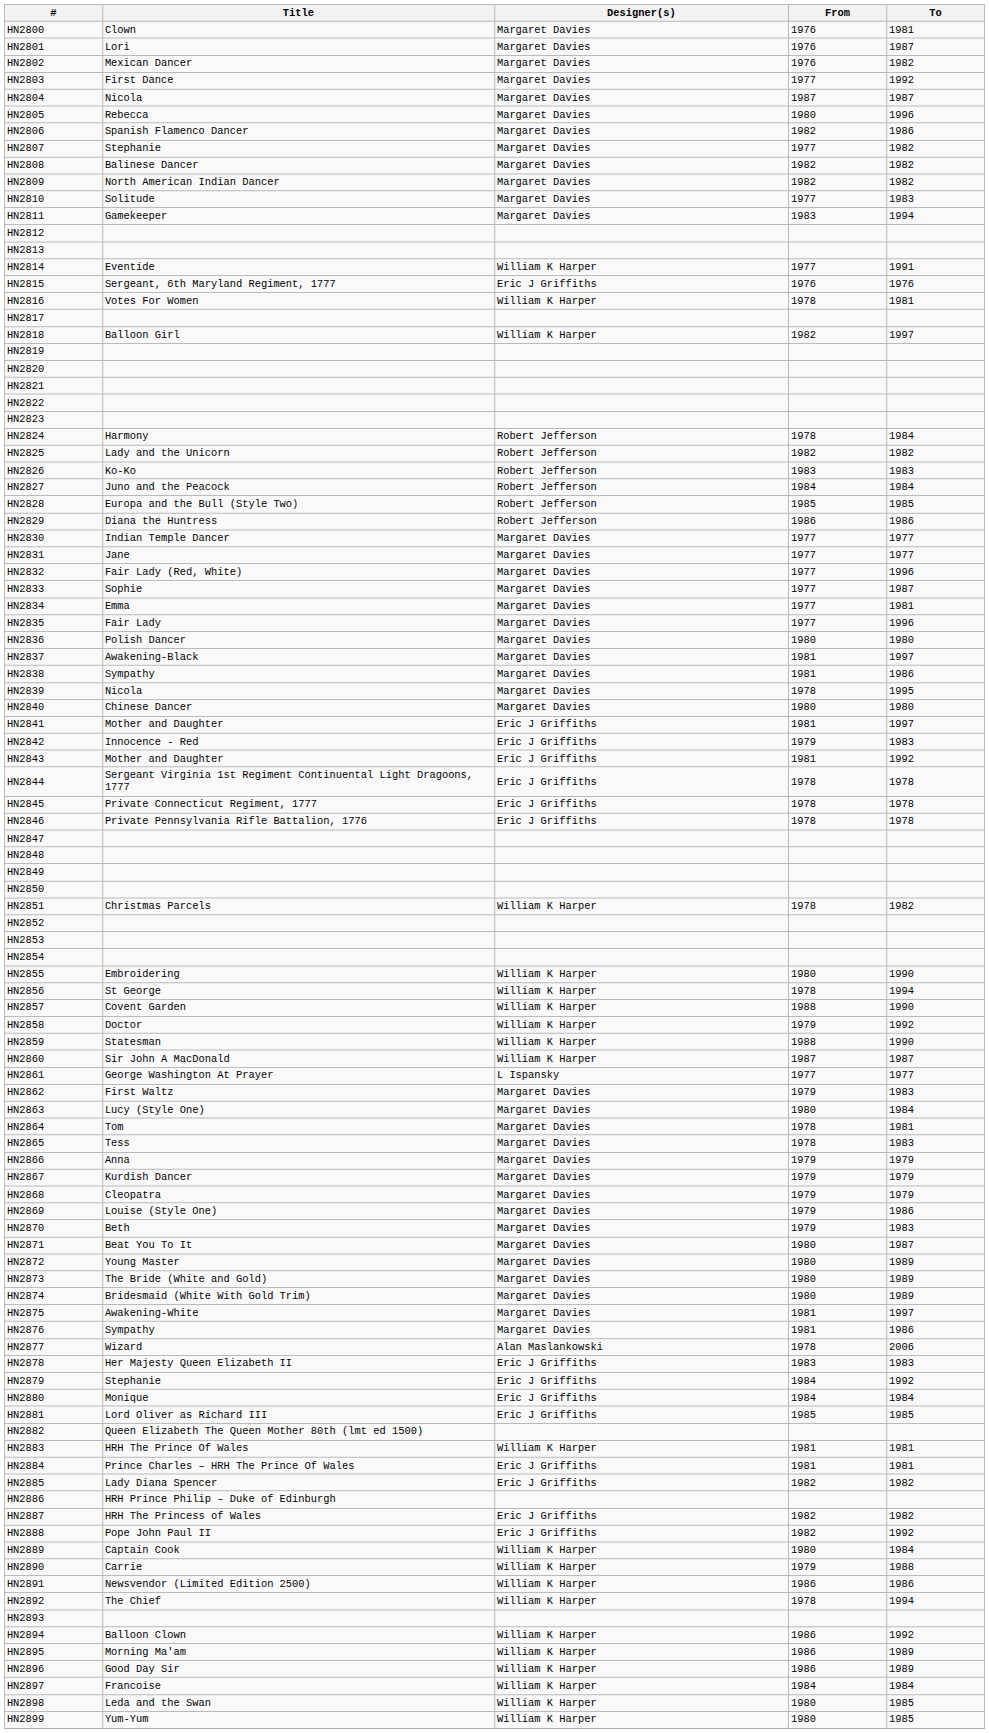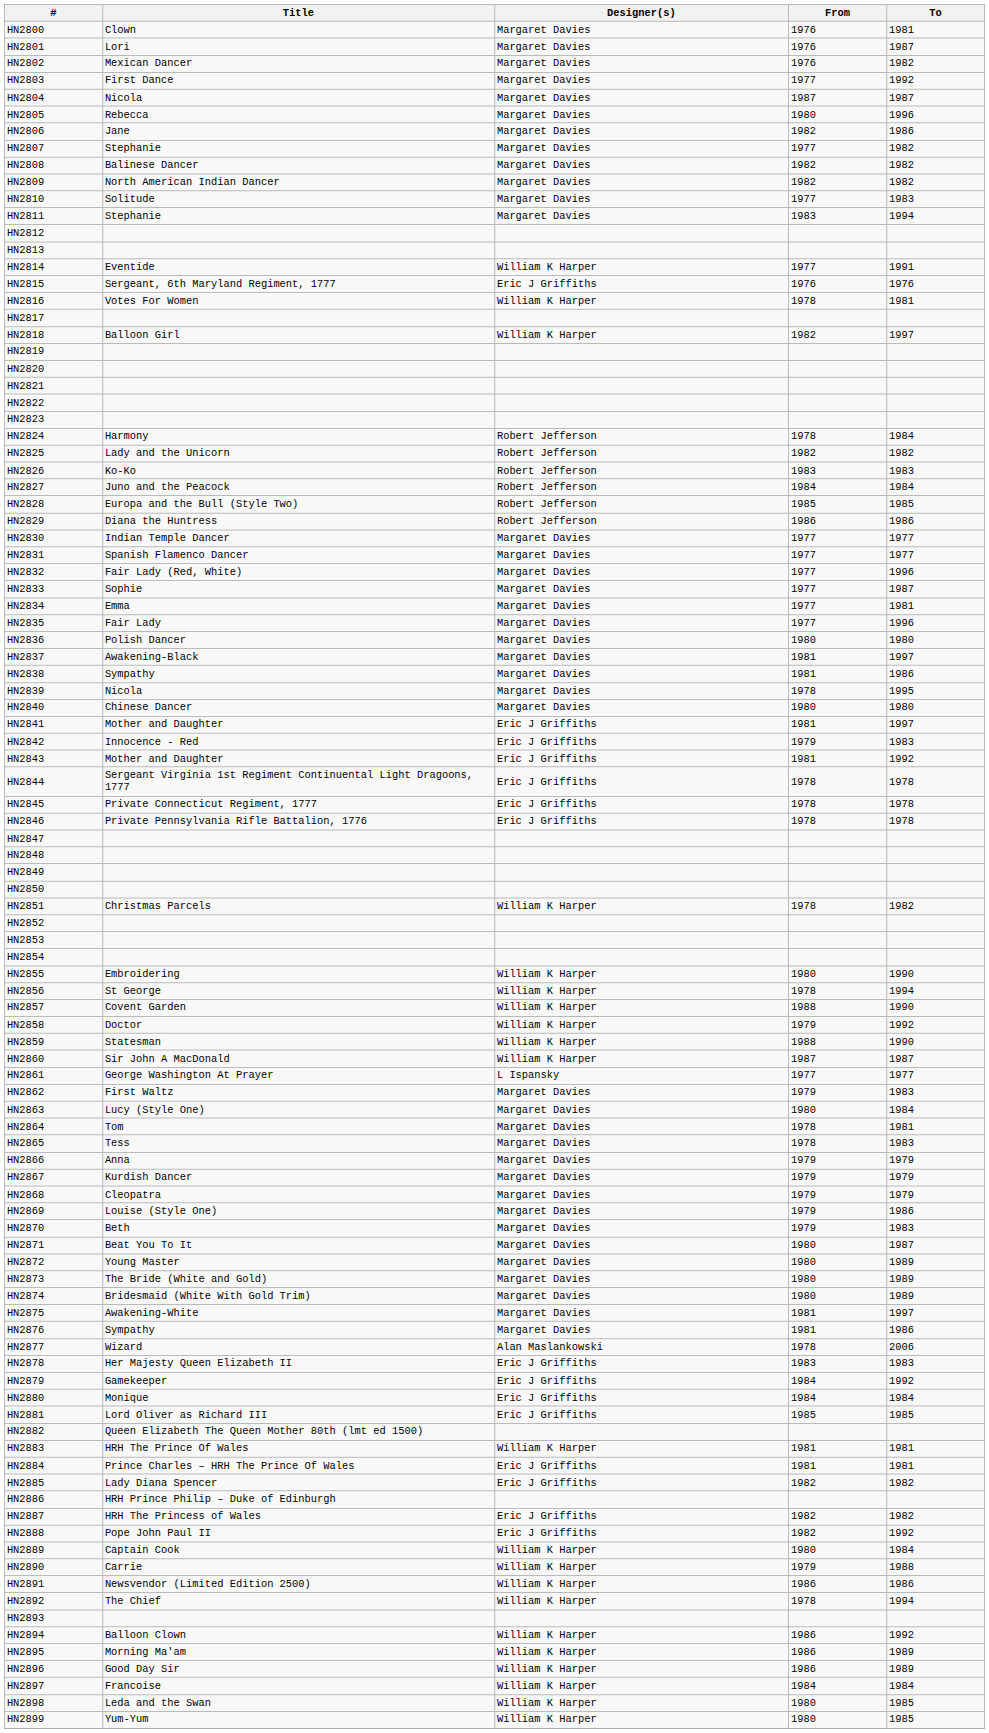 <table class="wikitable collapsible" width="97%" border="1" cellpadding="1" cellspacing="0" align="centre">
 <tr>
 <th width=10%>#</th>
 <th width=40%>Title</th>
 <th width=30%>Designer(s)</th>
 <th width=10%>From</th>
 <th width=10%>To</th>
 </tr>
 <tr>
 <td>HN2800</td>
 <td>Clown</td>
 <td>Margaret Davies</td>
 <td>1976</td>
 <td>1981</td>
 </tr>
 <tr>
 <td>HN2801</td>
 <td>Lori</td>
 <td>Margaret Davies</td>
 <td>1976</td>
 <td>1987</td>
 </tr>
 <tr>
 <td>HN2802</td>
 <td>Mexican Dancer</td>
 <td>Margaret Davies</td>
 <td>1976</td>
 <td>1982</td>
 </tr>
 <tr>
 <td>HN2803</td>
 <td>First Dance</td>
 <td>Margaret Davies</td>
 <td>1977</td>
 <td>1992</td>
 </tr>
 <tr>
 <td>HN2804</td>
 <td>Nicola</td>
 <td>Margaret Davies</td>
 <td>1987</td>
 <td>1987</td>
 </tr>
 <tr>
 <td>HN2805</td>
 <td>Rebecca</td>
 <td>Margaret Davies</td>
 <td>1980</td>
 <td>1996</td>
 </tr>
 <tr>
 <td>HN2806</td>
-<td>Spanish Flamenco Dancer</td>
+<td>Jane</td>
 <td>Margaret Davies</td>
 <td>1982</td>
 <td>1986</td>
 </tr>
 <tr>
 <td>HN2807</td>
 <td>Stephanie</td>
 <td>Margaret Davies</td>
 <td>1977</td>
 <td>1982</td>
 </tr>
 <tr>
 <td>HN2808</td>
 <td>Balinese Dancer</td>
 <td>Margaret Davies</td>
 <td>1982</td>
 <td>1982</td>
 </tr>
 <tr>
 <td>HN2809</td>
 <td>North American Indian Dancer</td>
 <td>Margaret Davies</td>
 <td>1982</td>
 <td>1982</td>
 </tr>
 <tr>
 <td>HN2810</td>
 <td>Solitude</td>
 <td>Margaret Davies</td>
 <td>1977</td>
 <td>1983</td>
 </tr>
 <tr>
 <td>HN2811</td>
-<td>Gamekeeper</td>
+<td>Stephanie</td>
 <td>Margaret Davies</td>
 <td>1983</td>
 <td>1994</td>
 </tr>
 <tr>
 <td>HN2812</td>
 <td></td>
 <td></td>
 <td></td>
 <td></td>
 </tr>
 <tr>
 <td>HN2813</td>
 <td></td>
 <td></td>
 <td></td>
 <td></td>
 </tr>
 <tr>
 <td>HN2814</td>
 <td>Eventide</td>
 <td>William K Harper</td>
 <td>1977</td>
 <td>1991</td>
 </tr>
 <tr>
 <td>HN2815</td>
 <td>Sergeant, 6th Maryland Regiment, 1777</td>
 <td>Eric J Griffiths</td>
 <td>1976</td>
 <td>1976</td>
 </tr>
 <tr>
 <td>HN2816</td>
 <td>Votes For Women</td>
 <td>William K Harper</td>
 <td>1978</td>
 <td>1981</td>
 </tr>
 <tr>
 <td>HN2817</td>
 <td></td>
 <td></td>
 <td></td>
 <td></td>
 </tr>
 <tr>
 <td>HN2818</td>
 <td>Balloon Girl</td>
 <td>William K Harper</td>
 <td>1982</td>
 <td>1997</td>
 </tr>
 <tr>
 <td>HN2819</td>
 <td></td>
 <td></td>
 <td></td>
 <td></td>
 </tr>
 <tr>
 <td>HN2820</td>
 <td></td>
 <td></td>
 <td></td>
 <td></td>
 </tr>
 <tr>
 <td>HN2821</td>
 <td></td>
 <td></td>
 <td></td>
 <td></td>
 </tr>
 <tr>
 <td>HN2822</td>
 <td></td>
 <td></td>
 <td></td>
 <td></td>
 </tr>
 <tr>
 <td>HN2823</td>
 <td></td>
 <td></td>
 <td></td>
 <td></td>
 </tr>
 <tr>
 <td>HN2824</td>
 <td>Harmony</td>
 <td>Robert Jefferson</td>
 <td>1978</td>
 <td>1984</td>
 </tr>
 <tr>
 <td>HN2825</td>
 <td>Lady and the Unicorn</td>
 <td>Robert Jefferson</td>
 <td>1982</td>
 <td>1982</td>
 </tr>
 <tr>
 <td>HN2826</td>
 <td>Ko-Ko</td>
 <td>Robert Jefferson</td>
 <td>1983</td>
 <td>1983</td>
 </tr>
 <tr>
 <td>HN2827</td>
 <td>Juno and the Peacock</td>
 <td>Robert Jefferson</td>
 <td>1984</td>
 <td>1984</td>
 </tr>
 <tr>
 <td>HN2828</td>
 <td>Europa and the Bull (Style Two)</td>
 <td>Robert Jefferson</td>
 <td>1985</td>
 <td>1985</td>
 </tr>
 <tr>
 <td>HN2829</td>
 <td>Diana the Huntress</td>
 <td>Robert Jefferson</td>
 <td>1986</td>
 <td>1986</td>
 </tr>
 <tr>
 <td>HN2830</td>
 <td>Indian Temple Dancer</td>
 <td>Margaret Davies</td>
 <td>1977</td>
 <td>1977</td>
 </tr>
 <tr>
 <td>HN2831</td>
-<td>Jane</td>
+<td>Spanish Flamenco Dancer</td>
 <td>Margaret Davies</td>
 <td>1977</td>
 <td>1977</td>
 </tr>
 <tr>
 <td>HN2832</td>
 <td>Fair Lady (Red, White)</td>
 <td>Margaret Davies</td>
 <td>1977</td>
 <td>1996</td>
 </tr>
 <tr>
 <td>HN2833</td>
 <td>Sophie</td>
 <td>Margaret Davies</td>
 <td>1977</td>
 <td>1987</td>
 </tr>
 <tr>
 <td>HN2834</td>
 <td>Emma</td>
 <td>Margaret Davies</td>
 <td>1977</td>
 <td>1981</td>
 </tr>
 <tr>
 <td>HN2835</td>
 <td>Fair Lady</td>
 <td>Margaret Davies</td>
 <td>1977</td>
 <td>1996</td>
 </tr>
 <tr>
 <td>HN2836</td>
 <td>Polish Dancer</td>
 <td>Margaret Davies</td>
 <td>1980</td>
 <td>1980</td>
 </tr>
 <tr>
 <td>HN2837</td>
 <td>Awakening-Black</td>
 <td>Margaret Davies</td>
 <td>1981</td>
 <td>1997</td>
 </tr>
 <tr>
 <td>HN2838</td>
 <td>Sympathy</td>
 <td>Margaret Davies</td>
 <td>1981</td>
 <td>1986</td>
 </tr>
 <tr>
 <td>HN2839</td>
 <td>Nicola</td>
 <td>Margaret Davies</td>
 <td>1978</td>
 <td>1995</td>
 </tr>
 <tr>
 <td>HN2840</td>
 <td>Chinese Dancer</td>
 <td>Margaret Davies</td>
 <td>1980</td>
 <td>1980</td>
 </tr>
 <tr>
 <td>HN2841</td>
 <td>Mother and Daughter</td>
 <td>Eric J Griffiths</td>
 <td>1981</td>
 <td>1997</td>
 </tr>
 <tr>
 <td>HN2842</td>
 <td>Innocence - Red</td>
 <td>Eric J Griffiths</td>
 <td>1979</td>
 <td>1983</td>
 </tr>
 <tr>
 <td>HN2843</td>
 <td>Mother and Daughter</td>
 <td>Eric J Griffiths</td>
 <td>1981</td>
 <td>1992</td>
 </tr>
 <tr>
 <td>HN2844</td>
 <td>Sergeant Virginia 1st Regiment Continuental Light Dragoons, 1777</td>
 <td>Eric J Griffiths</td>
 <td>1978</td>
 <td>1978</td>
 </tr>
 <tr>
 <td>HN2845</td>
 <td>Private Connecticut Regiment, 1777</td>
 <td>Eric J Griffiths</td>
 <td>1978</td>
 <td>1978</td>
 </tr>
 <tr>
 <td>HN2846</td>
 <td>Private Pennsylvania Rifle Battalion, 1776</td>
 <td>Eric J Griffiths</td>
 <td>1978</td>
 <td>1978</td>
 </tr>
 <tr>
 <td>HN2847</td>
 <td></td>
 <td></td>
 <td></td>
 <td></td>
 </tr>
 <tr>
 <td>HN2848</td>
 <td></td>
 <td></td>
 <td></td>
 <td></td>
 </tr>
 <tr>
 <td>HN2849</td>
 <td></td>
 <td></td>
 <td></td>
 <td></td>
 </tr>
 <tr>
 <td>HN2850</td>
 <td></td>
 <td></td>
 <td></td>
 <td></td>
 </tr>
 <tr>
 <td>HN2851</td>
 <td>Christmas Parcels</td>
 <td>William K Harper</td>
 <td>1978</td>
 <td>1982</td>
 </tr>
 <tr>
 <td>HN2852</td>
 <td></td>
 <td></td>
 <td></td>
 <td></td>
 </tr>
 <tr>
 <td>HN2853</td>
 <td></td>
 <td></td>
 <td></td>
 <td></td>
 </tr>
 <tr>
 <td>HN2854</td>
 <td></td>
 <td></td>
 <td></td>
 <td></td>
 </tr>
 <tr>
 <td>HN2855</td>
 <td>Embroidering</td>
 <td>William K Harper</td>
 <td>1980</td>
 <td>1990</td>
 </tr>
 <tr>
 <td>HN2856</td>
 <td>St George</td>
 <td>William K Harper</td>
 <td>1978</td>
 <td>1994</td>
 </tr>
 <tr>
 <td>HN2857</td>
 <td>Covent Garden</td>
 <td>William K Harper</td>
 <td>1988</td>
 <td>1990</td>
 </tr>
 <tr>
 <td>HN2858</td>
 <td>Doctor</td>
 <td>William K Harper</td>
 <td>1979</td>
 <td>1992</td>
 </tr>
 <tr>
 <td>HN2859</td>
 <td>Statesman</td>
 <td>William K Harper</td>
 <td>1988</td>
 <td>1990</td>
 </tr>
 <tr>
 <td>HN2860</td>
 <td>Sir John A MacDonald</td>
 <td>William K Harper</td>
 <td>1987</td>
 <td>1987</td>
 </tr>
 <tr>
 <td>HN2861</td>
 <td>George Washington At Prayer</td>
 <td>L Ispansky</td>
 <td>1977</td>
 <td>1977</td>
 </tr>
 <tr>
 <td>HN2862</td>
 <td>First Waltz</td>
 <td>Margaret Davies</td>
 <td>1979</td>
 <td>1983</td>
 </tr>
 <tr>
 <td>HN2863</td>
 <td>Lucy (Style One)</td>
 <td>Margaret Davies</td>
 <td>1980</td>
 <td>1984</td>
 </tr>
 <tr>
 <td>HN2864</td>
 <td>Tom</td>
 <td>Margaret Davies</td>
 <td>1978</td>
 <td>1981</td>
 </tr>
 <tr>
 <td>HN2865</td>
 <td>Tess</td>
 <td>Margaret Davies</td>
 <td>1978</td>
 <td>1983</td>
 </tr>
 <tr>
 <td>HN2866</td>
 <td>Anna</td>
 <td>Margaret Davies</td>
 <td>1979</td>
 <td>1979</td>
 </tr>
 <tr>
 <td>HN2867</td>
 <td>Kurdish Dancer</td>
 <td>Margaret Davies</td>
 <td>1979</td>
 <td>1979</td>
 </tr>
 <tr>
 <td>HN2868</td>
 <td>Cleopatra</td>
 <td>Margaret Davies</td>
 <td>1979</td>
 <td>1979</td>
 </tr>
 <tr>
 <td>HN2869</td>
 <td>Louise (Style One)</td>
 <td>Margaret Davies</td>
 <td>1979</td>
 <td>1986</td>
 </tr>
 <tr>
 <td>HN2870</td>
 <td>Beth</td>
 <td>Margaret Davies</td>
 <td>1979</td>
 <td>1983</td>
 </tr>
 <tr>
 <td>HN2871</td>
 <td>Beat You To It</td>
 <td>Margaret Davies</td>
 <td>1980</td>
 <td>1987</td>
 </tr>
 <tr>
 <td>HN2872</td>
 <td>Young Master</td>
 <td>Margaret Davies</td>
 <td>1980</td>
 <td>1989</td>
 </tr>
 <tr>
 <td>HN2873</td>
 <td>The Bride (White and Gold)</td>
 <td>Margaret Davies</td>
 <td>1980</td>
 <td>1989</td>
 </tr>
 <tr>
 <td>HN2874</td>
 <td>Bridesmaid (White With Gold Trim)</td>
 <td>Margaret Davies</td>
 <td>1980</td>
 <td>1989</td>
 </tr>
 <tr>
 <td>HN2875</td>
 <td>Awakening-White</td>
 <td>Margaret Davies</td>
 <td>1981</td>
 <td>1997</td>
 </tr>
 <tr>
 <td>HN2876</td>
 <td>Sympathy</td>
 <td>Margaret Davies</td>
 <td>1981</td>
 <td>1986</td>
 </tr>
 <tr>
 <td>HN2877</td>
 <td>Wizard</td>
 <td>Alan Maslankowski</td>
 <td>1978</td>
 <td>2006</td>
 </tr>
 <tr>
 <td>HN2878</td>
 <td>Her Majesty Queen Elizabeth II</td>
 <td>Eric J Griffiths</td>
 <td>1983</td>
 <td>1983</td>
 </tr>
 <tr>
 <td>HN2879</td>
-<td>Stephanie</td>
+<td>Gamekeeper</td>
 <td>Eric J Griffiths</td>
 <td>1984</td>
 <td>1992</td>
 </tr>
 <tr>
 <td>HN2880</td>
 <td>Monique</td>
 <td>Eric J Griffiths</td>
 <td>1984</td>
 <td>1984</td>
 </tr>
 <tr>
 <td>HN2881</td>
 <td>Lord Oliver as Richard III</td>
 <td>Eric J Griffiths</td>
 <td>1985</td>
 <td>1985</td>
 </tr>
 <tr>
 <td>HN2882</td>
 <td>Queen Elizabeth The Queen Mother 80th (lmt ed 1500)</td>
 <td></td>
 <td></td>
 <td></td>
 </tr>
 <tr>
 <td>HN2883</td>
 <td>HRH The Prince Of Wales</td>
 <td>William K Harper</td>
 <td>1981</td>
 <td>1981</td>
 </tr>
 <tr>
 <td>HN2884</td>
 <td>Prince Charles – HRH The Prince Of Wales</td>
 <td>Eric J Griffiths</td>
 <td>1981</td>
 <td>1981</td>
 </tr>
 <tr>
 <td>HN2885</td>
 <td>Lady Diana Spencer</td>
 <td>Eric J Griffiths</td>
 <td>1982</td>
 <td>1982</td>
 </tr>
 <tr>
 <td>HN2886</td>
 <td>HRH Prince Philip – Duke of Edinburgh</td>
 <td></td>
 <td></td>
 <td></td>
 </tr>
 <tr>
 <td>HN2887</td>
 <td>HRH The Princess of Wales</td>
 <td>Eric J Griffiths</td>
 <td>1982</td>
 <td>1982</td>
 </tr>
 <tr>
 <td>HN2888</td>
 <td>Pope John Paul II</td>
 <td>Eric J Griffiths</td>
 <td>1982</td>
 <td>1992</td>
 </tr>
 <tr>
 <td>HN2889</td>
 <td>Captain Cook</td>
 <td>William K Harper</td>
 <td>1980</td>
 <td>1984</td>
 </tr>
 <tr>
 <td>HN2890</td>
 <td>Carrie</td>
 <td>William K Harper</td>
 <td>1979</td>
 <td>1988</td>
 </tr>
 <tr>
 <td>HN2891</td>
 <td>Newsvendor (Limited Edition 2500)</td>
 <td>William K Harper</td>
 <td>1986</td>
 <td>1986</td>
 </tr>
 <tr>
 <td>HN2892</td>
 <td>The Chief</td>
 <td>William K Harper</td>
 <td>1978</td>
 <td>1994</td>
 </tr>
 <tr>
 <td>HN2893</td>
 <td></td>
 <td></td>
 <td></td>
 <td></td>
 </tr>
 <tr>
 <td>HN2894</td>
 <td>Balloon Clown</td>
 <td>William K Harper</td>
 <td>1986</td>
 <td>1992</td>
 </tr>
 <tr>
 <td>HN2895</td>
 <td>Morning Ma'am</td>
 <td>William K Harper</td>
 <td>1986</td>
 <td>1989</td>
 </tr>
 <tr>
 <td>HN2896</td>
 <td>Good Day Sir</td>
 <td>William K Harper</td>
 <td>1986</td>
 <td>1989</td>
 </tr>
 <tr>
 <td>HN2897</td>
 <td>Francoise</td>
 <td>William K Harper</td>
 <td>1984</td>
 <td>1984</td>
 </tr>
 <tr>
 <td>HN2898</td>
 <td>Leda and the Swan</td>
 <td>William K Harper</td>
 <td>1980</td>
 <td>1985</td>
 </tr>
 <tr>
 <td>HN2899</td>
 <td>Yum-Yum</td>
 <td>William K Harper</td>
 <td>1980</td>
 <td>1985</td>
 </tr>
 <tr>
 </tr>
 </table>
